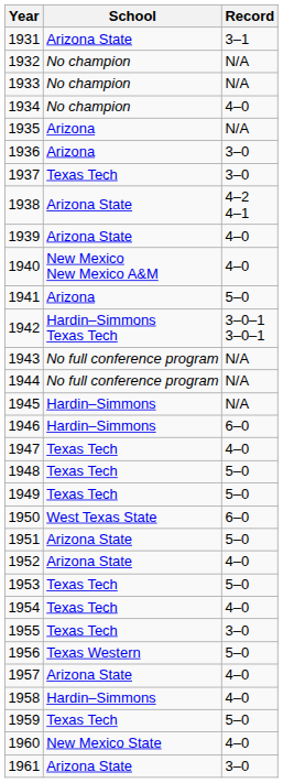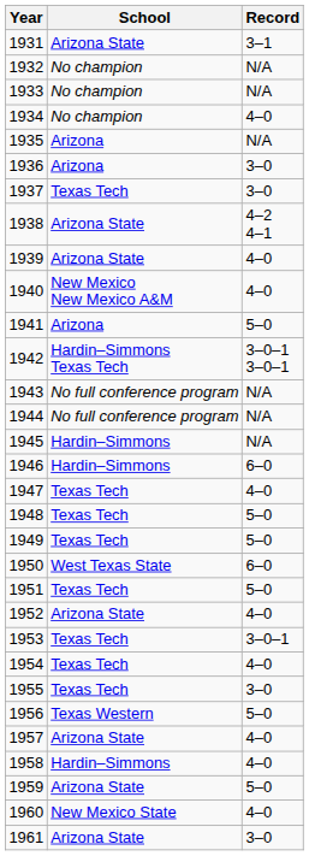 <table class="wikitable">
 <tr>
 <th>Year</th>
 <th>School</th>
 <th>Record</th>
 </tr>
 <tr>
 <td>1931</td>
 <td><a href='#'>Arizona State</a></td>
 <td>3–1</td>
 </tr>
 <tr>
 <td>1932</td>
 <td><em>No champion</em></td>
 <td>N/A</td>
 </tr>
 <tr>
 <td>1933</td>
 <td><em>No champion</em></td>
 <td>N/A</td>
 </tr>
 <tr>
 <td>1934</td>
 <td><em>No champion</em></td>
 <td>4–0</td>
 </tr>
 <tr>
 <td>1935</td>
 <td><a href='#'>Arizona</a></td>
 <td>N/A</td>
 </tr>
 <tr>
 <td>1936</td>
 <td><a href='#'>Arizona</a></td>
 <td>3–0</td>
 </tr>
 <tr>
 <td>1937</td>
 <td><a href='#'>Texas Tech</a></td>
 <td>3–0</td>
 </tr>
 <tr>
 <td>1938</td>
 <td><a href='#'>Arizona State</a></td>
 <td>4–2<br>4–1</td>
 </tr>
 <tr>
 <td>1939</td>
 <td><a href='#'>Arizona State</a></td>
 <td>4–0</td>
 </tr>
 <tr>
 <td>1940</td>
 <td><a href='#'>New Mexico</a><br><a href='#'>New Mexico A&M</a></td>
 <td>4–0</td>
 </tr>
 <tr>
 <td>1941</td>
 <td><a href='#'>Arizona</a></td>
 <td>5–0</td>
 </tr>
 <tr>
 <td>1942</td>
 <td><a href='#'>Hardin–Simmons</a><br><a href='#'>Texas Tech</a></td>
 <td>3–0–1<br>3–0–1</td>
 </tr>
 <tr>
 <td>1943</td>
 <td><em>No full conference program</em></td>
 <td>N/A</td>
 </tr>
 <tr>
 <td>1944</td>
 <td><em>No full conference program</em></td>
 <td>N/A</td>
 </tr>
 <tr>
 <td>1945</td>
 <td><a href='#'>Hardin–Simmons</a></td>
 <td>N/A</td>
 </tr>
 <tr>
 <td>1946</td>
 <td><a href='#'>Hardin–Simmons</a></td>
 <td>6–0</td>
 </tr>
 <tr>
 <td>1947</td>
 <td><a href='#'>Texas Tech</a></td>
 <td>4–0</td>
 </tr>
 <tr>
 <td>1948</td>
 <td><a href='#'>Texas Tech</a></td>
 <td>5–0</td>
 </tr>
 <tr>
 <td>1949</td>
 <td><a href='#'>Texas Tech</a></td>
 <td>5–0</td>
 </tr>
 <tr>
 <td>1950</td>
 <td><a href='#'>West Texas State</a></td>
 <td>6–0</td>
 </tr>
 <tr>
 <td>1951</td>
-<td><a href='#'>Arizona State</a></td>
+<td><a href='#'>Texas Tech</a></td>
 <td>5–0</td>
 </tr>
 <tr>
 <td>1952</td>
 <td><a href='#'>Arizona State</a></td>
 <td>4–0</td>
 </tr>
 <tr>
 <td>1953</td>
 <td><a href='#'>Texas Tech</a></td>
-<td>5–0</td>
+<td>3–0–1</td>
 </tr>
 <tr>
 <td>1954</td>
 <td><a href='#'>Texas Tech</a></td>
 <td>4–0</td>
 </tr>
 <tr>
 <td>1955</td>
 <td><a href='#'>Texas Tech</a></td>
 <td>3–0</td>
 </tr>
 <tr>
 <td>1956</td>
 <td><a href='#'>Texas Western</a></td>
 <td>5–0</td>
 </tr>
 <tr>
 <td>1957</td>
 <td><a href='#'>Arizona State</a></td>
 <td>4–0</td>
 </tr>
 <tr>
 <td>1958</td>
 <td><a href='#'>Hardin–Simmons</a></td>
 <td>4–0</td>
 </tr>
 <tr>
 <td>1959</td>
-<td><a href='#'>Texas Tech</a></td>
+<td><a href='#'>Arizona State</a></td>
 <td>5–0</td>
 </tr>
 <tr>
 <td>1960</td>
 <td><a href='#'>New Mexico State</a></td>
 <td>4–0</td>
 </tr>
 <tr>
 <td>1961</td>
 <td><a href='#'>Arizona State</a></td>
 <td>3–0</td>
 </tr>
 </table>
